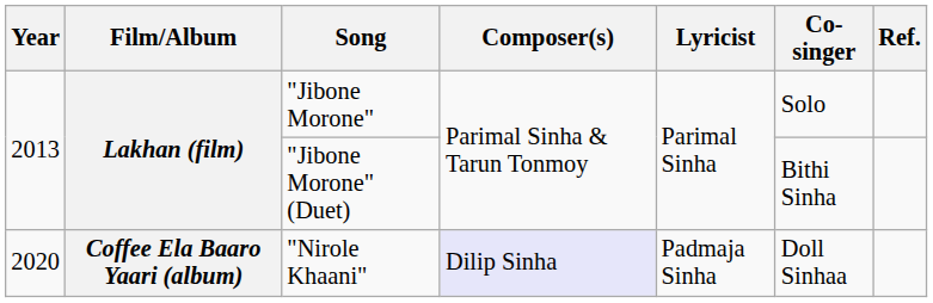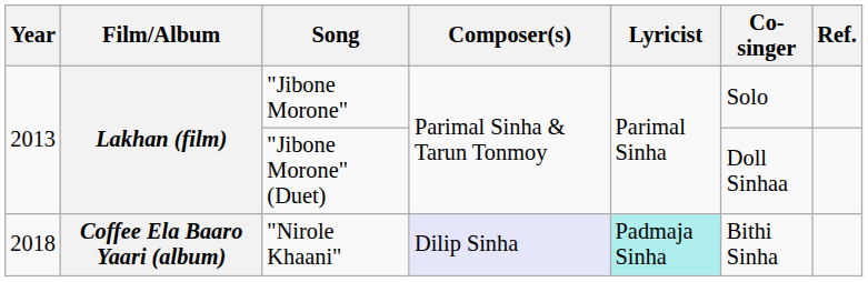 <table class="wikitable plainrowheaders">
 <tr>
 <th scope="col">Year</th>
 <th scope="col">Film/Album</th>
 <th scope="col">Song</th>
 <th scope="col">Composer(s)</th>
 <th>Lyricist</th>
 <th scope="col">Co-singer</th>
 <th scope="col">Ref.</th>
 </tr>
 <tr>
 <td rowspan="2">2013</td>
 <th rowspan="2"><em>Lakhan (film)</em></th>
 <td>"Jibone Morone"</td>
 <td rowspan="2">Parimal Sinha & Tarun Tonmoy</td>
 <td rowspan="2">Parimal Sinha</td>
 <td>Solo</td>
 <td></td>
 </tr>
 <tr>
 <td>"Jibone Morone" (Duet)</td>
+<td>Doll Sinhaa</td>
+<td></td>
+</tr>
+<tr>
+<td>2018</td>
+<th scope="row"><em>Coffee Ela Baaro Yaari (album)</em></th>
+<td>"Nirole Khaani"</td>
+<td style="background: lavender;">Dilip Sinha</td>
+<td style="background: paleturquoise;">Padmaja Sinha</td>
 <td>Bithi Sinha</td>
 <td></td>
 </tr>
-<tr>
-<td>2020</td>
-<th scope="row"><em>Coffee Ela Baaro Yaari (album)</em></th>
-<td>"Nirole Khaani"</td>
-<td style="background: lavender;">Dilip Sinha</td>
-<td>Padmaja Sinha</td>
-<td>Doll Sinhaa</td>
-<td></td>
-</tr>
 </table>
